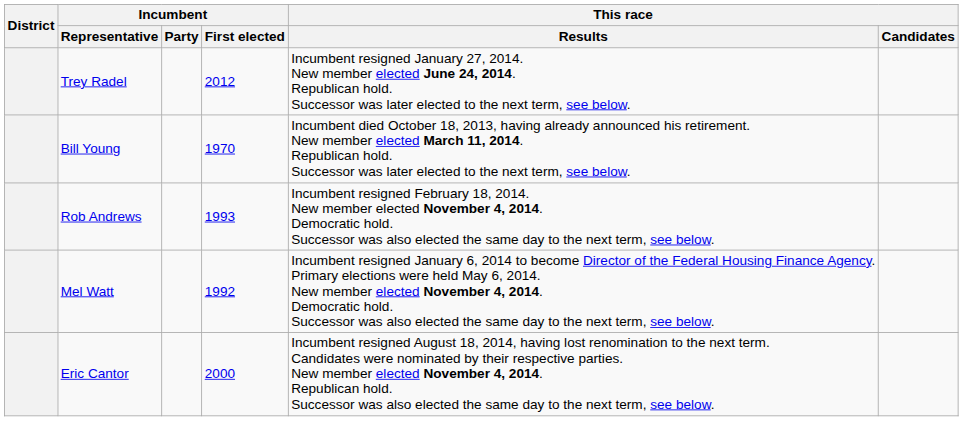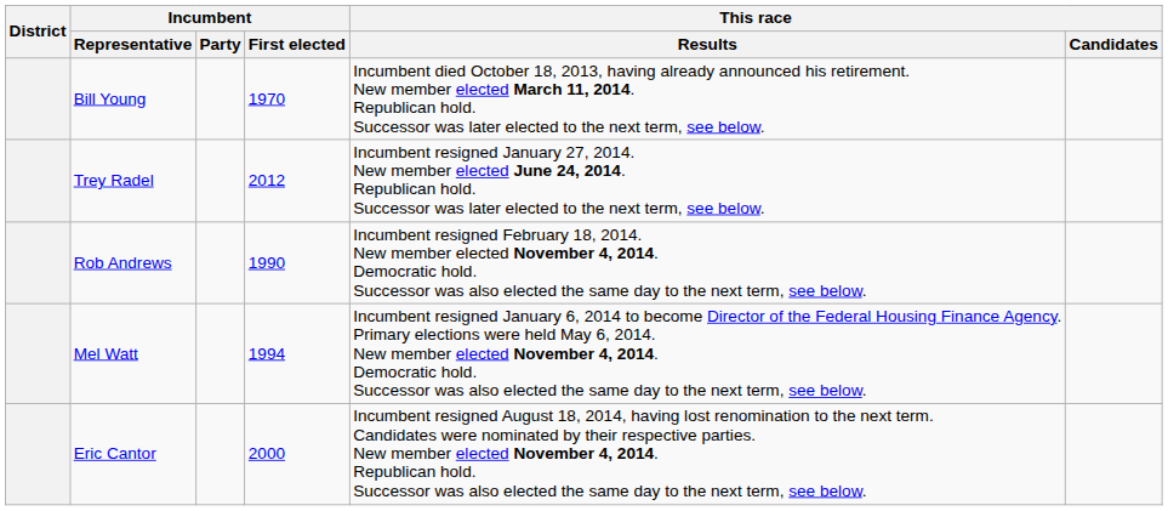 <table class=wikitable>
 <tr>
 <th rowspan=2>District</th>
 <th colspan=3>Incumbent</th>
 <th colspan=2>This race</th>
 </tr>
 <tr>
 <th>Representative</th>
 <th>Party</th>
 <th>First elected</th>
 <th>Results</th>
 <th>Candidates</th>
 </tr>
 <tr>
 <th></th>
+<td><a href='#'>Bill Young</a></td>
+<td></td>
+<td><a href='#'>1970</a></td>
+<td>Incumbent died October 18, 2013, having already announced his retirement.<br>New member <a href='#'>elected</a> <strong>March 11, 2014</strong>.<br>Republican hold.<br>Successor was later elected to the next term, <a href='#'>see below</a>.</td>
+<td nowrap></td>
+</tr>
+<tr>
+<th></th>
 <td><a href='#'>Trey Radel</a></td>
 <td></td>
 <td><a href='#'>2012</a></td>
 <td>Incumbent resigned January 27, 2014.<br>New member <a href='#'>elected</a> <strong>June 24, 2014</strong>.<br>Republican hold.<br>Successor was later elected to the next term, <a href='#'>see below</a>.</td>
 <td nowrap></td>
 </tr>
 <tr>
 <th></th>
-<td><a href='#'>Bill Young</a></td>
-<td></td>
-<td><a href='#'>1970</a></td>
-<td>Incumbent died October 18, 2013, having already announced his retirement.<br>New member <a href='#'>elected</a> <strong>March 11, 2014</strong>.<br>Republican hold.<br>Successor was later elected to the next term, <a href='#'>see below</a>.</td>
-<td nowrap></td>
-</tr>
-<tr>
-<th></th>
 <td><a href='#'>Rob Andrews</a></td>
 <td></td>
-<td><a href='#'>1993 </a></td>
+<td><a href='#'>1990 </a></td>
 <td>Incumbent resigned February 18, 2014.<br>New member elected <strong>November 4, 2014</strong>.<br>Democratic hold.<br>Successor was also elected the same day to the next term, <a href='#'>see below</a>.</td>
 <td nowrap></td>
 </tr>
 <tr>
 <th></th>
 <td><a href='#'>Mel Watt</a></td>
 <td></td>
-<td><a href='#'>1992</a></td>
+<td><a href='#'>1994</a></td>
 <td>Incumbent resigned January 6, 2014 to become <a href='#'>Director of the Federal Housing Finance Agency</a>.<br>Primary elections were held May 6, 2014.<br>New member <a href='#'>elected</a> <strong>November 4, 2014</strong>.<br>Democratic hold.<br>Successor was also elected the same day to the next term, <a href='#'>see below</a>.</td>
 <td nowrap></td>
 </tr>
 <tr>
 <th></th>
 <td><a href='#'>Eric Cantor</a></td>
 <td></td>
 <td><a href='#'>2000</a></td>
 <td>Incumbent resigned August 18, 2014, having lost renomination to the next term.<br>Candidates were nominated by their respective parties.<br>New member <a href='#'>elected</a> <strong>November 4, 2014</strong>.<br>Republican hold.<br>Successor was also elected the same day to the next term, <a href='#'>see below</a>.</td>
 <td nowrap></td>
 </tr>
 </table>
